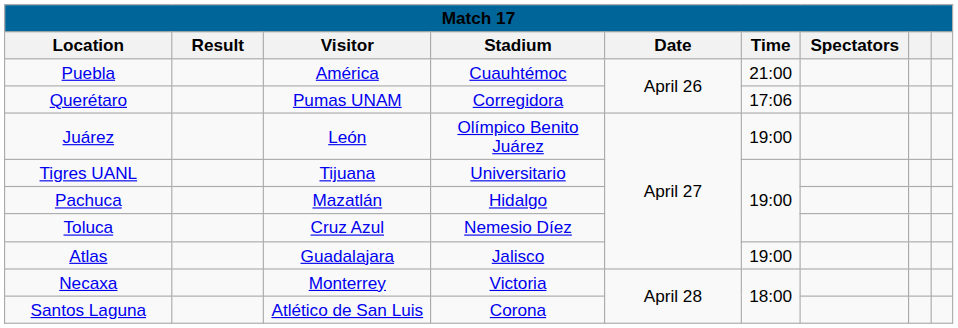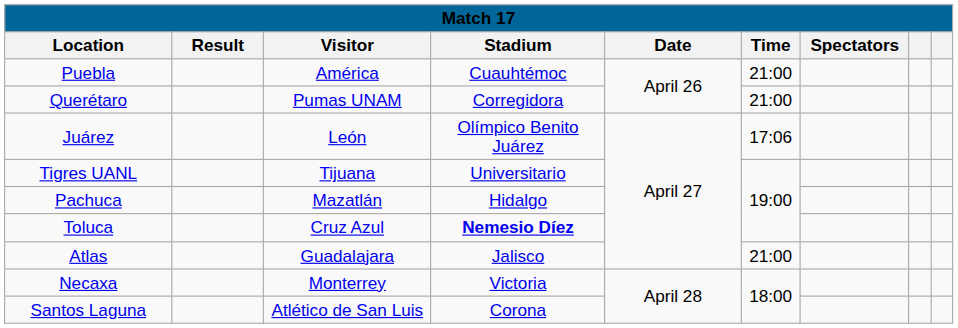 <table class="wikitable mw-collapsible mw-collapsed" style="font-size:95%; text-align: center; width: 95%;">
 <tr>
 <th colspan="9" style=" background: #006699 " width="100%;" align="center"><b>Match 17</b></th>
 </tr>
 <tr>
 <th width="125">Location</th>
 <th width="65">Result</th>
 <th width="125">Visitor</th>
 <th width="130">Stadium</th>
 <th width="100">Date</th>
 <th width="40">Time</th>
 <th width="50">Spectators</th>
 <th width="10"></th>
 <th width="10"></th>
 </tr>
 <tr aling="center">
 <td><a href='#'>Puebla</a></td>
 <td></td>
 <td><a href='#'>América</a></td>
 <td><a href='#'>Cuauhtémoc</a></td>
 <td rowspan="2">April 26</td>
 <td>21:00</td>
 <td></td>
 <td></td>
 <td></td>
 </tr>
 <tr aling="center">
 <td><a href='#'>Querétaro</a></td>
 <td></td>
 <td><a href='#'>Pumas UNAM</a></td>
 <td><a href='#'>Corregidora</a></td>
-<td>17:06</td>
+<td>21:00</td>
 <td></td>
 <td></td>
 <td></td>
 </tr>
 <tr aling="center">
 <td><a href='#'>Juárez</a></td>
 <td></td>
 <td><a href='#'>León</a></td>
 <td><a href='#'>Olímpico Benito Juárez</a></td>
 <td rowspan="5">April 27</td>
-<td>19:00</td>
+<td>17:06</td>
 <td></td>
 <td></td>
 <td></td>
 </tr>
 <tr aling="center">
 <td><a href='#'>Tigres UANL</a></td>
 <td></td>
 <td><a href='#'>Tijuana</a></td>
 <td><a href='#'>Universitario</a></td>
 <td rowspan="3">19:00</td>
 <td></td>
 <td></td>
 <td></td>
 </tr>
 <tr aling="center">
 <td><a href='#'>Pachuca</a></td>
 <td></td>
 <td><a href='#'>Mazatlán</a></td>
 <td><a href='#'>Hidalgo</a></td>
 <td></td>
 <td></td>
 <td></td>
 </tr>
 <tr aling="center">
 <td><a href='#'>Toluca</a></td>
 <td></td>
 <td><a href='#'>Cruz Azul</a></td>
-<td><a href='#'>Nemesio Díez</a></td>
+<td><strong><a href='#'>Nemesio Díez</a></strong></td>
 <td></td>
 <td></td>
 <td></td>
 </tr>
 <tr aling="center">
 <td><a href='#'>Atlas</a></td>
 <td></td>
 <td><a href='#'>Guadalajara</a></td>
 <td><a href='#'>Jalisco</a></td>
-<td>19:00</td>
+<td>21:00</td>
 <td></td>
 <td></td>
 <td></td>
 </tr>
 <tr aling="center">
 <td><a href='#'>Necaxa</a></td>
 <td></td>
 <td><a href='#'>Monterrey</a></td>
 <td><a href='#'>Victoria</a></td>
 <td rowspan="2">April 28</td>
 <td rowspan="2">18:00</td>
 <td></td>
 <td></td>
 <td></td>
 </tr>
 <tr aling="center">
 <td><a href='#'>Santos Laguna</a></td>
 <td></td>
 <td><a href='#'>Atlético de San Luis</a></td>
 <td><a href='#'>Corona</a></td>
 <td></td>
 <td></td>
 <td></td>
 </tr>
 </table>
